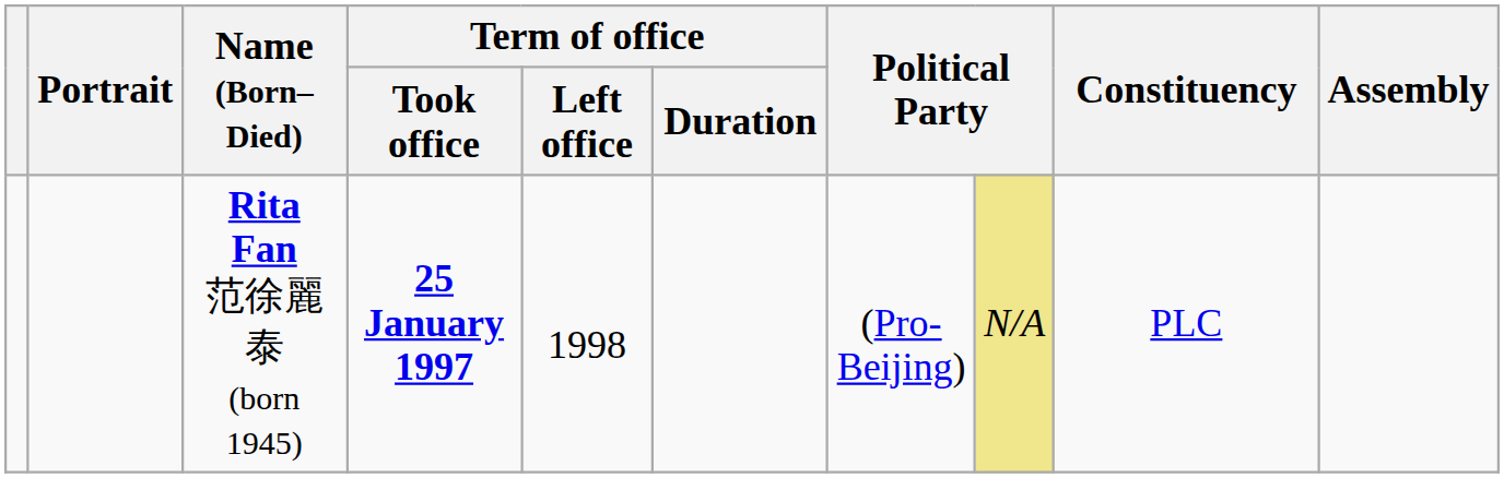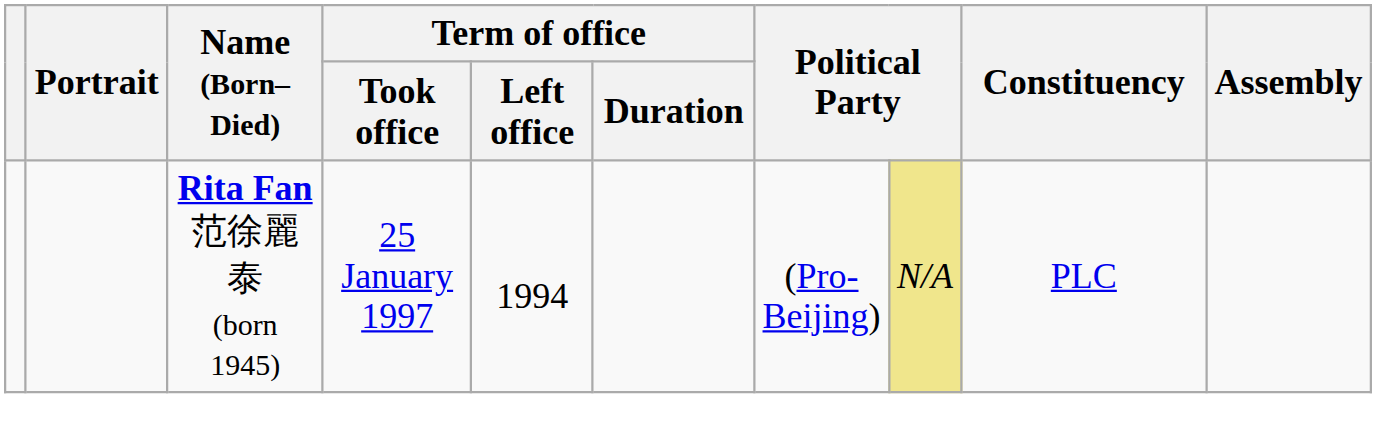 <table class="wikitable"  style="text-align:center">
 <tr>
 <th style="width:20px;" rowspan=2></th>
 <th rowspan=2>Portrait</th>
 <th style="width:250px;" rowspan=2>Name<br><small>(Born–Died)</small></th>
 <th colspan=3>Term of office</th>
 <th style="width:200px;" rowspan="2" colspan="2">Political Party</th>
 <th style="width:200px;" rowspan="2">Constituency</th>
 <th rowspan="2">Assembly</th>
 </tr>
 <tr>
 <th style="width:130px;">Took office</th>
 <th style="width:130px;">Left office</th>
 <th style="width:80px;">Duration</th>
 </tr>
 <tr>
 <td></td>
 <td></td>
 <td><strong><a href='#'>Rita Fan</a></strong><br>范徐麗泰<br><small>(born 1945)</small></td>
-<td><strong><a href='#'>25 January<br>1997</a></strong></td>
-<td><br>1998</td>
+<td><a href='#'>25 January<br>1997</a></td>
+<td><br>1994</td>
 <td></td>
 <td><br>(<a href='#'>Pro-Beijing</a>)</td>
 <td style="background: khaki;"><em>N/A</em></td>
 <td><a href='#'>PLC</a></td>
 </tr>
 </table>
